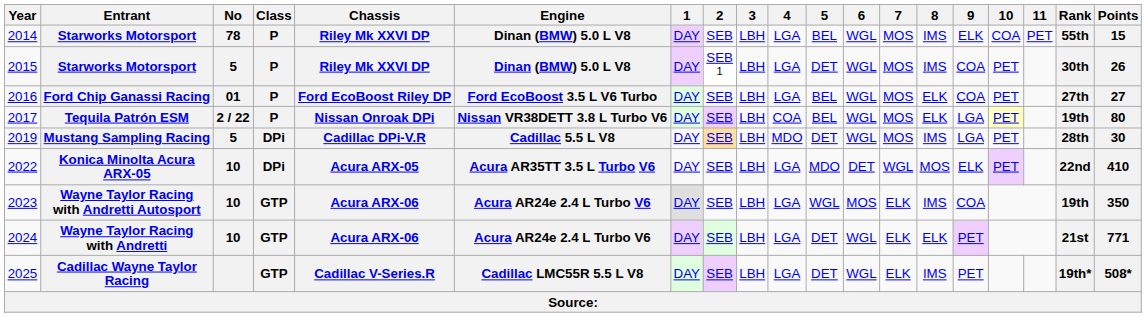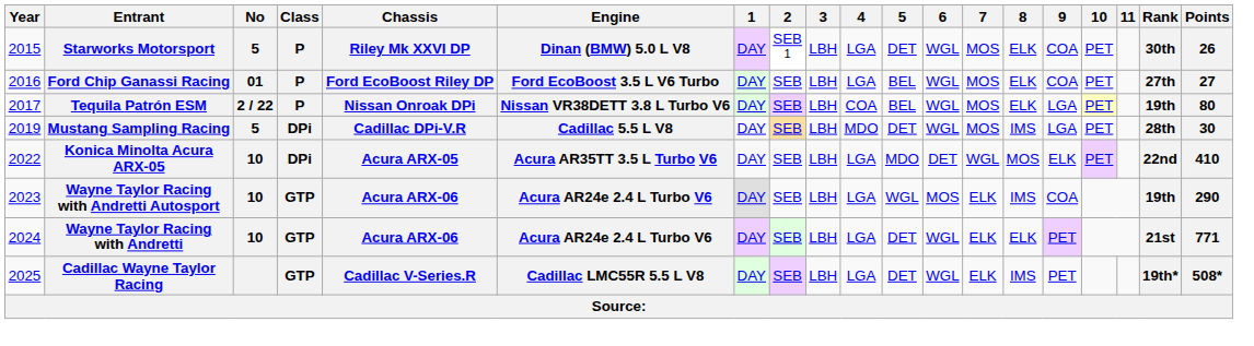 <table class="wikitable" style="text-align:center; font-size:85%">
 <tr>
 <th>Year</th>
 <th>Entrant</th>
 <th>No</th>
 <th>Class</th>
 <th>Chassis</th>
 <th>Engine</th>
 <th>1</th>
 <th>2</th>
 <th>3</th>
 <th>4</th>
 <th>5</th>
 <th>6</th>
 <th>7</th>
 <th>8</th>
 <th>9</th>
 <th>10</th>
 <th>11</th>
 <th>Rank</th>
 <th>Points</th>
 </tr>
 <tr>
-<td><a href='#'>2014</a></td>
-<th nowrap><a href='#'>Starworks Motorsport</a></th>
-<th>78</th>
-<th>P</th>
-<th nowrap><a href='#'>Riley Mk XXVI DP</a></th>
-<th nowrap>Dinan (<a href='#'>BMW</a>) 5.0 L V8</th>
-<td style="background:#efcfff;"><a href='#'>DAY</a><br></td>
-<td><a href='#'>SEB</a></td>
-<td><a href='#'>LBH</a></td>
-<td><a href='#'>LGA</a></td>
-<td><a href='#'>BEL</a></td>
-<td><a href='#'>WGL</a></td>
-<td><a href='#'>MOS</a></td>
-<td><a href='#'>IMS</a></td>
-<td><a href='#'>ELK</a></td>
-<td><a href='#'>COA</a></td>
-<td><a href='#'>PET</a></td>
-<th>55th</th>
-<th>15</th>
-</tr>
-<tr>
 <td><a href='#'>2015</a></td>
 <th nowrap><a href='#'>Starworks Motorsport</a></th>
 <th>5</th>
 <th>P</th>
 <th nowrap><a href='#'>Riley Mk XXVI DP</a></th>
 <th nowrap><a href='#'>Dinan</a> (<a href='#'>BMW</a>) 5.0 L V8</th>
 <td style="background:#efcfff;"><a href='#'>DAY</a><br></td>
 <td style="background:#ffffff;"><a href='#'>SEB</a> <br><sup>1</sup></td>
 <td><a href='#'>LBH</a></td>
 <td><a href='#'>LGA</a></td>
 <td><a href='#'>DET</a></td>
 <td><a href='#'>WGL</a></td>
 <td><a href='#'>MOS</a></td>
-<td><a href='#'>IMS</a></td>
+<td><a href='#'>ELK</a></td>
 <td><a href='#'>COA</a></td>
 <td><a href='#'>PET</a></td>
 <td></td>
 <th>30th</th>
 <th>26</th>
 </tr>
 <tr>
 <td><a href='#'>2016</a></td>
 <th><a href='#'>Ford Chip Ganassi Racing</a></th>
 <th>01</th>
 <th>P</th>
 <th nowrap><a href='#'>Ford EcoBoost Riley DP</a></th>
 <th nowrap><a href='#'>Ford EcoBoost</a> 3.5 L V6 Turbo</th>
 <td style="background:#dfffdf;"><a href='#'>DAY</a><br></td>
 <td><a href='#'>SEB</a></td>
 <td><a href='#'>LBH</a></td>
 <td><a href='#'>LGA</a></td>
 <td><a href='#'>BEL</a></td>
 <td><a href='#'>WGL</a></td>
 <td><a href='#'>MOS</a></td>
 <td><a href='#'>ELK</a></td>
 <td><a href='#'>COA</a></td>
 <td><a href='#'>PET</a></td>
 <td></td>
 <th>27th</th>
 <th>27</th>
 </tr>
 <tr>
 <td><a href='#'>2017</a></td>
 <th nowrap><a href='#'>Tequila Patrón ESM</a></th>
 <th nowrap>2 / 22</th>
 <th>P</th>
 <th nowrap><a href='#'>Nissan Onroak DPi</a></th>
 <th nowrap><a href='#'>Nissan</a> VR38DETT 3.8 L Turbo V6</th>
 <td style="background:#DFFFDF;"><a href='#'>DAY</a><br></td>
 <td style="background:#EFCFFF;"><a href='#'>SEB</a><br></td>
 <td><a href='#'>LBH</a></td>
 <td><a href='#'>COA</a></td>
 <td><a href='#'>BEL</a></td>
 <td><a href='#'>WGL</a></td>
 <td><a href='#'>MOS</a></td>
 <td><a href='#'>ELK</a></td>
 <td><a href='#'>LGA</a></td>
 <td style="background:#FFFFBF;"><a href='#'>PET</a><br></td>
 <td></td>
 <th>19th</th>
 <th>80</th>
 </tr>
 <tr>
 <td><a href='#'>2019</a></td>
 <th nowrap><a href='#'>Mustang Sampling Racing</a></th>
 <th>5</th>
 <th>DPi</th>
 <th nowrap><a href='#'>Cadillac DPi-V.R</a></th>
 <th nowrap><a href='#'>Cadillac</a> 5.5 L V8</th>
 <td><a href='#'>DAY</a></td>
 <td style="background:#FFDF9F;"><a href='#'>SEB</a><br></td>
 <td><a href='#'>LBH</a></td>
 <td><a href='#'>MDO</a></td>
 <td><a href='#'>DET</a></td>
 <td><a href='#'>WGL</a></td>
 <td><a href='#'>MOS</a></td>
 <td><a href='#'>IMS</a></td>
 <td><a href='#'>LGA</a></td>
 <td><a href='#'>PET</a></td>
 <td></td>
 <th>28th</th>
 <th>30</th>
 </tr>
 <tr>
 <td><a href='#'>2022</a></td>
 <th><a href='#'>Konica Minolta Acura ARX-05</a></th>
 <th>10</th>
 <th>DPi</th>
 <th><a href='#'>Acura ARX-05</a></th>
 <th><a href='#'>Acura</a> AR35TT 3.5 L <a href='#'>Turbo</a> <a href='#'>V6</a></th>
 <td><a href='#'>DAY</a></td>
 <td><a href='#'>SEB</a></td>
 <td><a href='#'>LBH</a></td>
 <td><a href='#'>LGA</a></td>
 <td><a href='#'>MDO</a></td>
 <td><a href='#'>DET</a></td>
 <td><a href='#'>WGL</a></td>
 <td><a href='#'>MOS</a></td>
 <td><a href='#'>ELK</a></td>
 <td style="background:#EFCFFF;"><a href='#'>PET</a><br></td>
 <td></td>
 <th>22nd</th>
 <th>410</th>
 </tr>
 <tr>
 <td><a href='#'>2023</a></td>
 <th nowrap><a href='#'>Wayne Taylor Racing</a><br>with <a href='#'>Andretti Autosport</a></th>
 <th>10</th>
 <th>GTP</th>
 <th nowrap><a href='#'>Acura ARX-06</a></th>
 <th nowrap><a href='#'>Acura</a> AR24e 2.4 L Turbo <a href='#'>V6</a></th>
 <td style="background:#DFDFDF;"><a href='#'>DAY</a><br></td>
 <td><a href='#'>SEB</a></td>
 <td><a href='#'>LBH</a></td>
 <td><a href='#'>LGA</a></td>
 <td><a href='#'>WGL</a></td>
 <td><a href='#'>MOS</a></td>
 <td><a href='#'>ELK</a></td>
 <td><a href='#'>IMS</a></td>
 <td><a href='#'>COA</a></td>
 <td colspan=2></td>
 <th>19th</th>
-<th>350</th>
+<th>290</th>
 </tr>
 <tr>
 <td><a href='#'>2024</a></td>
 <th nowrap><a href='#'>Wayne Taylor Racing</a><br>with <a href='#'>Andretti</a></th>
 <th>10</th>
 <th>GTP</th>
 <th><a href='#'>Acura ARX-06</a></th>
 <th><a href='#'>Acura</a> AR24e 2.4 L Turbo V6</th>
 <td style="background:#EFCFFF;"><a href='#'>DAY</a><br></td>
 <td style="background:#DFFFDF;"><a href='#'>SEB</a><br></td>
 <td><a href='#'>LBH</a></td>
 <td><a href='#'>LGA</a></td>
 <td><a href='#'>DET</a></td>
 <td><a href='#'>WGL</a></td>
 <td><a href='#'>ELK</a></td>
 <td><a href='#'>ELK</a></td>
 <td style="background:#EFCFFF;"><a href='#'>PET</a><br></td>
 <td colspan=2></td>
 <th>21st</th>
 <th>771</th>
 </tr>
 <tr>
 <td><a href='#'>2025</a></td>
 <th><a href='#'>Cadillac Wayne Taylor Racing</a></th>
 <th></th>
 <th>GTP</th>
 <th><a href='#'>Cadillac V-Series.R</a></th>
 <th><a href='#'>Cadillac</a> LMC55R 5.5 L V8</th>
 <td style="background:#DFFFDF;"><a href='#'>DAY</a><br></td>
 <td style="background:#EFCFFF;"><a href='#'>SEB</a><br></td>
 <td><a href='#'>LBH</a></td>
 <td><a href='#'>LGA</a></td>
 <td><a href='#'>DET</a></td>
 <td style="background:#;"><a href='#'>WGL</a><br></td>
 <td><a href='#'>ELK</a></td>
 <td style="background:#;"><a href='#'>IMS</a><br></td>
 <td style="background:#;"><a href='#'>PET</a><br></td>
 <td></td>
 <td></td>
 <th>19th*</th>
 <th>508*</th>
 </tr>
 <tr>
 <th colspan="19">Source:</th>
 </tr>
 </table>
